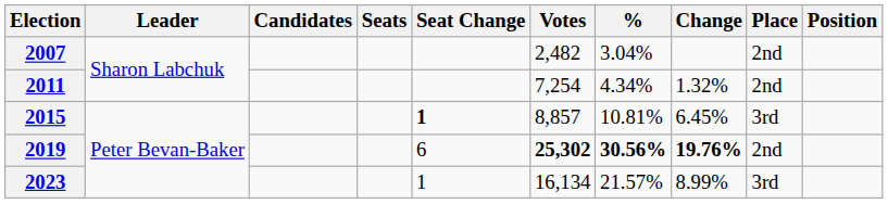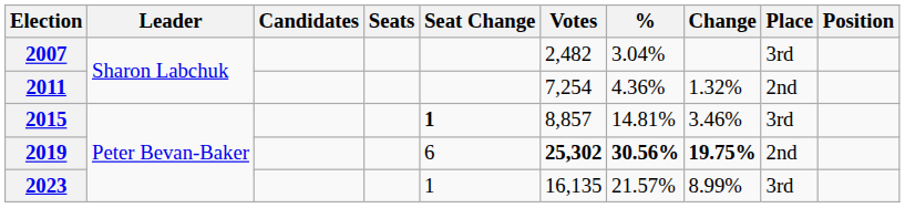 <table class="wikitable">
 <tr>
 <th>Election</th>
 <th>Leader</th>
 <th>Candidates</th>
 <th>Seats</th>
 <th>Seat Change</th>
 <th>Votes</th>
 <th>%</th>
 <th>Change</th>
 <th>Place</th>
 <th>Position</th>
 </tr>
 <tr>
 <th><a href='#'>2007</a></th>
 <td rowspan=2><a href='#'>Sharon Labchuk</a></td>
 <td></td>
 <td></td>
 <td></td>
 <td>2,482</td>
 <td>3.04%</td>
 <td></td>
-<td> 2nd</td>
+<td> 3rd</td>
 <td></td>
 </tr>
 <tr>
 <th><a href='#'>2011</a></th>
 <td></td>
 <td></td>
 <td></td>
 <td>7,254</td>
-<td>4.34%</td>
+<td>4.36%</td>
 <td> 1.32%</td>
 <td> 2nd</td>
 <td></td>
 </tr>
 <tr>
 <th><a href='#'>2015</a></th>
 <td rowspan=3><a href='#'>Peter Bevan-Baker</a></td>
 <td></td>
 <td></td>
 <td><strong> 1</strong></td>
 <td>8,857</td>
-<td>10.81%</td>
-<td> 6.45%</td>
+<td>14.81%</td>
+<td> 3.46%</td>
 <td> 3rd</td>
 <td></td>
 </tr>
 <tr>
 <th><a href='#'>2019</a></th>
 <td></td>
 <td></td>
 <td> 6</td>
 <td><strong>25,302</strong></td>
 <td><strong>30.56%</strong></td>
-<td> <strong>19.76%</strong></td>
+<td> <strong>19.75%</strong></td>
 <td> 2nd</td>
 <td></td>
 </tr>
 <tr>
 <th><a href='#'>2023</a></th>
 <td></td>
 <td></td>
 <td> 1</td>
-<td>16,134</td>
+<td>16,135</td>
 <td>21.57%</td>
 <td> 8.99%</td>
 <td> 3rd</td>
 <td></td>
 </tr>
 </table>
